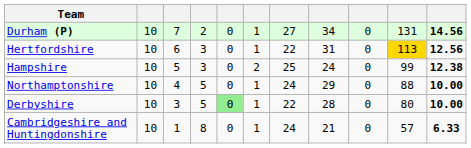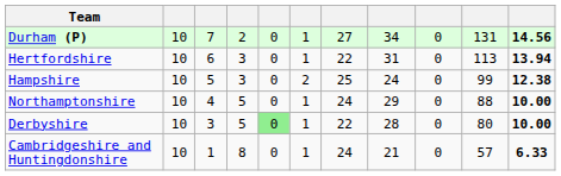 <table class="wikitable" style="text-align:center">
 <tr>
 <th width="150">Team</th>
 <th width="25"></th>
 <th width="25"></th>
 <th width="25"></th>
 <th width="25"></th>
 <th width="25"></th>
 <th width="40"></th>
 <th width="40"></th>
 <th width="40"></th>
 <th width="40"></th>
 <th width="40"></th>
 </tr>
 <tr style="background:#dfd">
 <td style="text-align:left"><a href='#'>Durham</a> <strong>(P)</strong></td>
 <td>10</td>
 <td>7</td>
 <td>2</td>
 <td>0</td>
 <td>1</td>
 <td>27</td>
 <td>34</td>
 <td>0</td>
 <td>131</td>
 <td><strong>14.56</strong></td>
 </tr>
 <tr>
 <td style="text-align:left"><a href='#'>Hertfordshire</a></td>
 <td>10</td>
 <td>6</td>
 <td>3</td>
 <td>0</td>
 <td>1</td>
 <td>22</td>
 <td>31</td>
 <td>0</td>
-<td style="background: gold;">113</td>
-<td><strong>12.56</strong></td>
+<td>113</td>
+<td><strong>13.94</strong></td>
 </tr>
 <tr>
 <td style="text-align:left"><a href='#'>Hampshire</a></td>
 <td>10</td>
 <td>5</td>
 <td>3</td>
 <td>0</td>
 <td>2</td>
 <td>25</td>
 <td>24</td>
 <td>0</td>
 <td>99</td>
 <td><strong>12.38</strong></td>
 </tr>
 <tr>
 <td style="text-align:left"><a href='#'>Northamptonshire</a></td>
 <td>10</td>
 <td>4</td>
 <td>5</td>
 <td>0</td>
 <td>1</td>
 <td>24</td>
 <td>29</td>
 <td>0</td>
 <td>88</td>
 <td><strong>10.00</strong></td>
 </tr>
 <tr>
 <td style="text-align:left"><a href='#'>Derbyshire</a></td>
 <td>10</td>
 <td>3</td>
 <td>5</td>
 <td style="background: lightgreen;">0</td>
 <td>1</td>
 <td>22</td>
 <td>28</td>
 <td>0</td>
 <td>80</td>
 <td><strong>10.00</strong></td>
 </tr>
 <tr>
 <td style="text-align:left"><a href='#'>Cambridgeshire and Huntingdonshire</a></td>
 <td>10</td>
 <td>1</td>
 <td>8</td>
 <td>0</td>
 <td>1</td>
 <td>24</td>
 <td>21</td>
 <td>0</td>
 <td>57</td>
 <td><strong>6.33</strong></td>
 </tr>
 </table>
